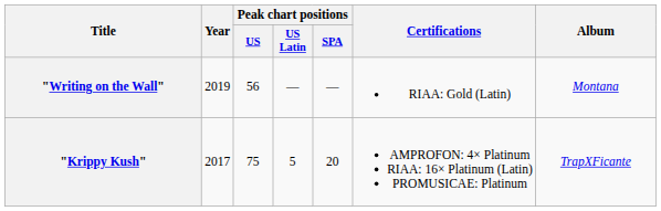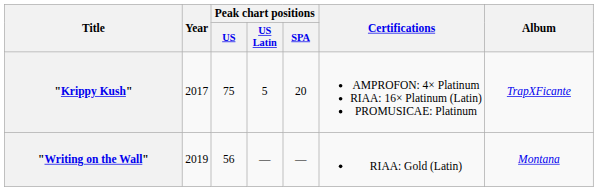 <table class="wikitable plainrowheaders" style="text-align:center;">
 <tr>
 <th scope="col" rowspan="2" style="width:15em;">Title</th>
 <th scope="col" rowspan="2" style="width:1em;">Year</th>
 <th scope="col" colspan="3">Peak chart positions</th>
 <th scope="col" rowspan="2"><a href='#'>Certifications</a></th>
 <th scope="col" rowspan="2" style="width:9em;">Album</th>
 </tr>
 <tr>
 <th scope="col" style="width:3em;font-size:90%;"><a href='#'>US</a><br></th>
 <th scope="col" style="width:3em;font-size:90%;"><a href='#'>US<br>Latin</a><br></th>
 <th scope="col" style="width:3em;font-size:90%;"><a href='#'>SPA</a></th>
 </tr>
 <tr>
+<th scope="row">"<a href='#'>Krippy Kush</a>"<br></th>
+<td>2017</td>
+<td>75</td>
+<td>5</td>
+<td>20</td>
+<td><br><ul><li>AMPROFON: 4× Platinum</li><li>RIAA: 16× Platinum <span>(Latin)</span></li><li>PROMUSICAE: Platinum</li></ul></td>
+<td><em><a href='#'>TrapXFicante</a></em></td>
+</tr>
+<tr>
 <th scope="row">"<a href='#'>Writing on the Wall</a>"<br></th>
 <td>2019</td>
 <td>56</td>
 <td>—</td>
 <td>—</td>
 <td><br><ul><li>RIAA: Gold <span>(Latin)</span></li></ul></td>
 <td><em><a href='#'>Montana</a></em></td>
 </tr>
-<tr>
-<th scope="row">"<a href='#'>Krippy Kush</a>"<br></th>
-<td>2017</td>
-<td>75</td>
-<td>5</td>
-<td>20</td>
-<td><br><ul><li>AMPROFON: 4× Platinum</li><li>RIAA: 16× Platinum <span>(Latin)</span></li><li>PROMUSICAE: Platinum</li></ul></td>
-<td><em><a href='#'>TrapXFicante</a></em></td>
-</tr>
 </table>
